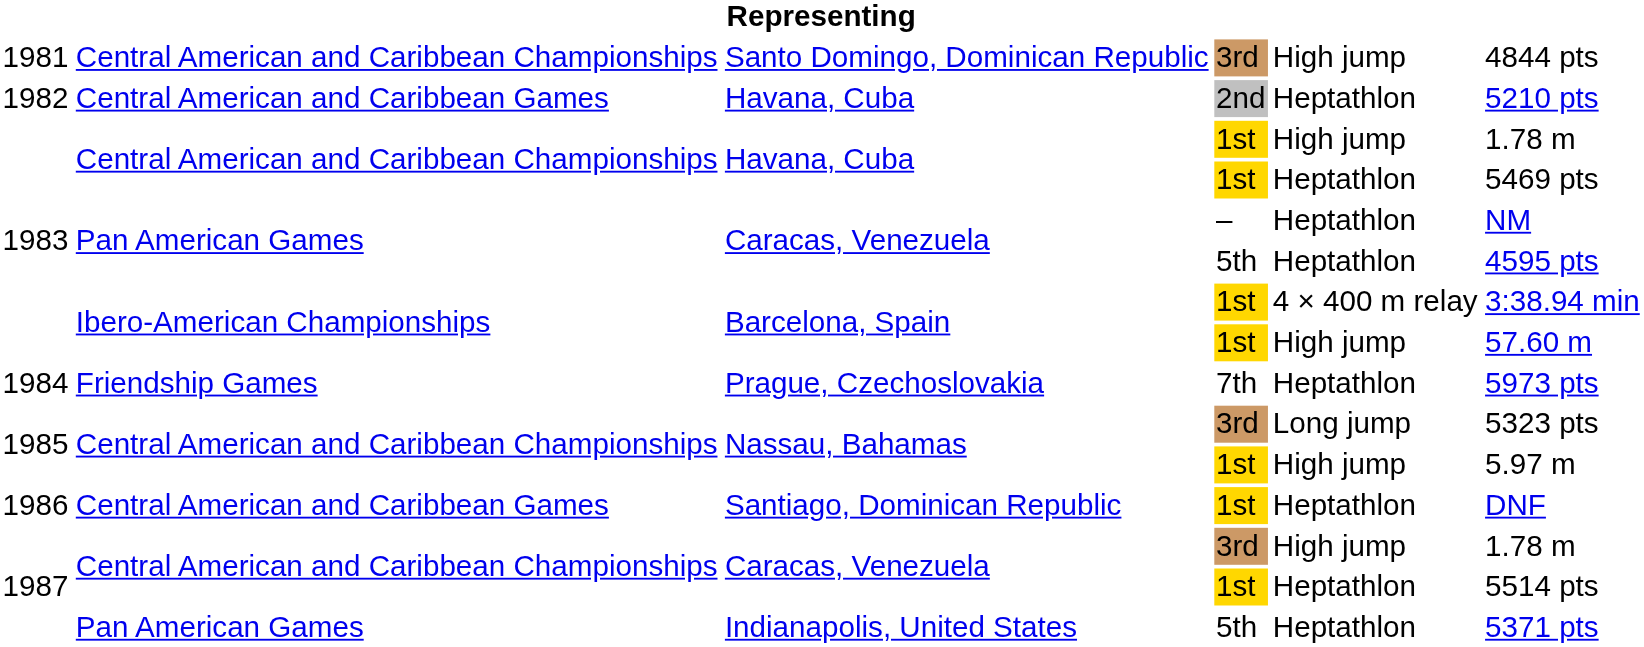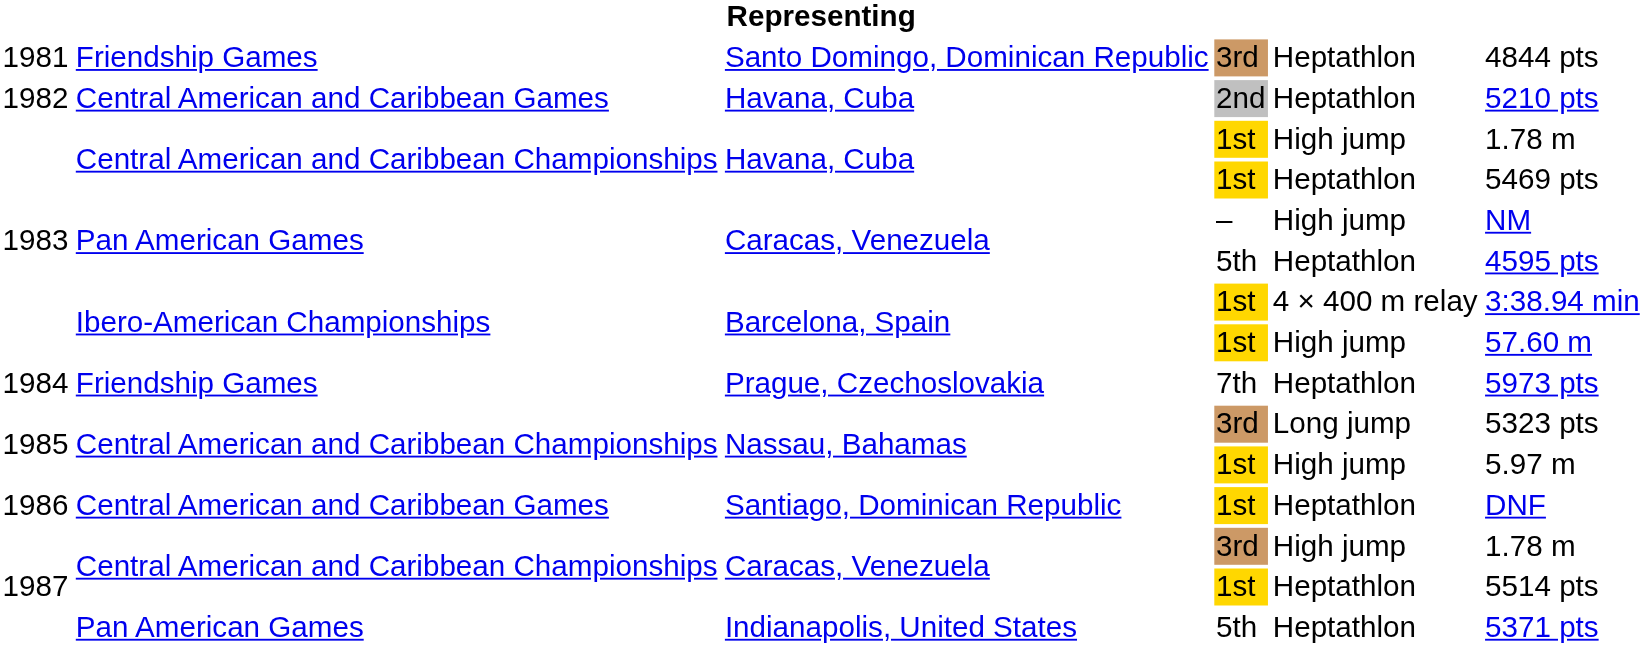 <table>
 <tr>
 <th colspan="6">Representing </th>
 </tr>
 <tr>
 <td>1981</td>
-<td><a href='#'>Central American and Caribbean Championships</a></td>
+<td><a href='#'>Friendship Games</a></td>
 <td><a href='#'>Santo Domingo, Dominican Republic</a></td>
 <td bgcolor=cc9966>3rd</td>
-<td>High jump</td>
+<td>Heptathlon</td>
 <td>4844 pts</td>
 </tr>
 <tr>
 <td>1982</td>
 <td><a href='#'>Central American and Caribbean Games</a></td>
 <td><a href='#'>Havana, Cuba</a></td>
 <td bgcolor=silver>2nd</td>
 <td>Heptathlon</td>
 <td><a href='#'>5210 pts</a></td>
 </tr>
 <tr>
 <td rowspan=6>1983</td>
 <td rowspan=2><a href='#'>Central American and Caribbean Championships</a></td>
 <td rowspan=2><a href='#'>Havana, Cuba</a></td>
 <td bgcolor=gold>1st</td>
 <td>High jump</td>
 <td>1.78 m</td>
 </tr>
 <tr>
 <td bgcolor=gold>1st</td>
 <td>Heptathlon</td>
 <td>5469 pts</td>
 </tr>
 <tr>
 <td rowspan=2><a href='#'>Pan American Games</a></td>
 <td rowspan=2><a href='#'>Caracas, Venezuela</a></td>
 <td>–</td>
-<td>Heptathlon</td>
+<td>High jump</td>
 <td><a href='#'>NM</a></td>
 </tr>
 <tr>
 <td>5th</td>
 <td>Heptathlon</td>
 <td><a href='#'>4595 pts</a></td>
 </tr>
 <tr>
 <td rowspan=2><a href='#'>Ibero-American Championships</a></td>
 <td rowspan=2><a href='#'>Barcelona, Spain</a></td>
 <td bgcolor=gold>1st</td>
 <td>4 × 400 m relay</td>
 <td><a href='#'>3:38.94 min</a></td>
 </tr>
 <tr>
 <td bgcolor=gold>1st</td>
 <td>High jump</td>
 <td><a href='#'>57.60 m</a></td>
 </tr>
 <tr>
 <td>1984</td>
 <td><a href='#'>Friendship Games</a></td>
 <td><a href='#'>Prague, Czechoslovakia</a></td>
 <td>7th</td>
 <td>Heptathlon</td>
 <td><a href='#'>5973 pts</a></td>
 </tr>
 <tr>
 <td rowspan=2>1985</td>
 <td rowspan=2><a href='#'>Central American and Caribbean Championships</a></td>
 <td rowspan=2><a href='#'>Nassau, Bahamas</a></td>
 <td bgcolor=cc9966>3rd</td>
 <td>Long jump</td>
 <td>5323 pts</td>
 </tr>
 <tr>
 <td bgcolor=gold>1st</td>
 <td>High jump</td>
 <td>5.97 m</td>
 </tr>
 <tr>
 <td>1986</td>
 <td><a href='#'>Central American and Caribbean Games</a></td>
 <td><a href='#'>Santiago, Dominican Republic</a></td>
 <td bgcolor=gold>1st</td>
 <td>Heptathlon</td>
 <td><a href='#'>DNF</a></td>
 </tr>
 <tr>
 <td rowspan=3>1987</td>
 <td rowspan=2><a href='#'>Central American and Caribbean Championships</a></td>
 <td rowspan=2><a href='#'>Caracas, Venezuela</a></td>
 <td bgcolor=cc9966>3rd</td>
 <td>High jump</td>
 <td>1.78 m</td>
 </tr>
 <tr>
 <td bgcolor=gold>1st</td>
 <td>Heptathlon</td>
 <td>5514 pts</td>
 </tr>
 <tr>
 <td><a href='#'>Pan American Games</a></td>
 <td><a href='#'>Indianapolis, United States</a></td>
 <td>5th</td>
 <td>Heptathlon</td>
 <td><a href='#'>5371 pts</a></td>
 </tr>
 </table>
